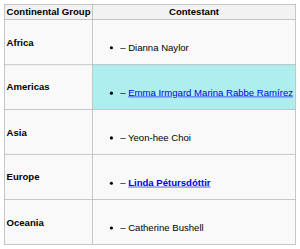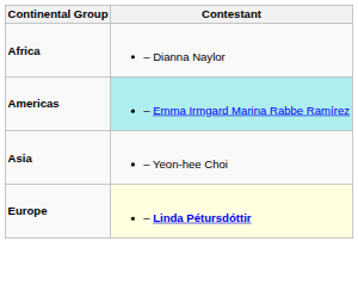 <table class="wikitable sortable" style="font-size:95%;">
 <tr>
 <th>Continental Group</th>
 <th>Contestant</th>
 </tr>
 <tr>
 <td><strong>Africa</strong></td>
 <td><br><ul><li><strong></strong> – Dianna Naylor</li></ul></td>
 </tr>
 <tr>
 <td><strong>Americas</strong></td>
 <td style="background: paleturquoise;"><br><ul><li><strong></strong> – <a href='#'>Emma Irmgard Marina Rabbe Ramírez</a></li></ul></td>
 </tr>
 <tr>
 <td><strong>Asia</strong></td>
 <td><br><ul><li><strong></strong> – Yeon-hee Choi</li></ul></td>
 </tr>
 <tr>
 <td><strong>Europe</strong></td>
-<td><br><ul><li><strong></strong> – <strong><a href='#'>Linda Pétursdóttir</a></strong></li></ul></td>
-</tr>
-<tr>
-<td><strong>Oceania</strong></td>
-<td><br><ul><li><strong></strong> – Catherine Bushell</li></ul></td>
+<td style="background: lightyellow;"><br><ul><li><strong></strong> – <strong><a href='#'>Linda Pétursdóttir</a></strong></li></ul></td>
 </tr>
 </table>
